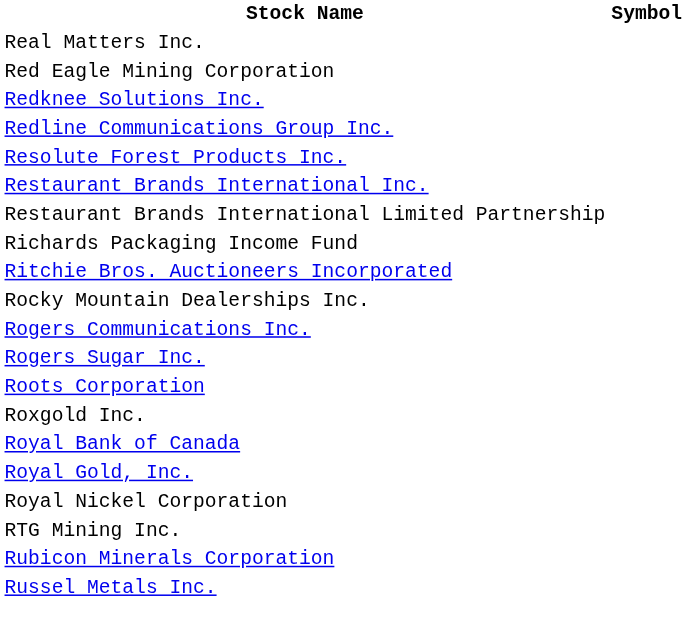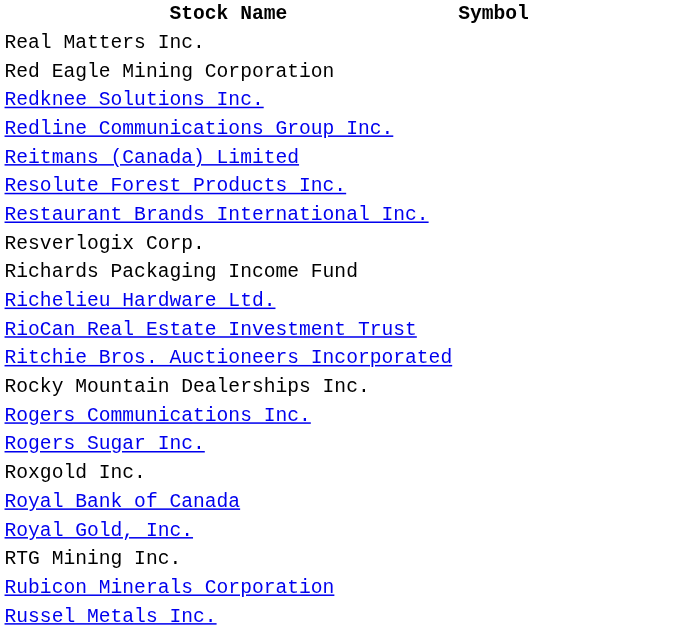 <table style="background:transparent;">
 <tr>
 <th>Stock Name</th>
 <th>Symbol</th>
 </tr>
 <tr>
 <td>Real Matters Inc.</td>
 <td></td>
 </tr>
 <tr>
 <td>Red Eagle Mining Corporation</td>
 <td></td>
 </tr>
 <tr --->
 <td><a href='#'>Redknee Solutions Inc.</a></td>
 <td></td>
 </tr>
 <tr --->
 <td><a href='#'>Redline Communications Group Inc.</a></td>
 <td></td>
 </tr>
 <tr --->
+<td><a href='#'>Reitmans (Canada) Limited</a></td>
+<td></td>
+</tr>
+<tr --->
 <td><a href='#'>Resolute Forest Products Inc.</a></td>
 <td></td>
 </tr>
 <tr --->
 <td><a href='#'>Restaurant Brands International Inc.</a></td>
 <td></td>
 </tr>
 <tr --->
-<td>Restaurant Brands International Limited Partnership</td>
+<td>Resverlogix Corp.</td>
 <td></td>
 </tr>
 <tr --->
 <td>Richards Packaging Income Fund</td>
+<td></td>
+</tr>
+<tr --->
+<td><a href='#'>Richelieu Hardware Ltd.</a></td>
+<td></td>
+</tr>
+<tr --->
+<td><a href='#'>RioCan Real Estate Investment Trust</a></td>
 <td></td>
 </tr>
 <tr --->
 <td><a href='#'>Ritchie Bros. Auctioneers Incorporated</a></td>
 <td></td>
 </tr>
 <tr --->
 <td>Rocky Mountain Dealerships Inc.</td>
 <td></td>
 </tr>
 <tr --->
 <td><a href='#'>Rogers Communications Inc.</a></td>
 <td></td>
 </tr>
 <tr --->
 <td><a href='#'>Rogers Sugar Inc.</a></td>
 <td></td>
 </tr>
 <tr>
-<td><a href='#'>Roots Corporation</a></td>
-<td></td>
-</tr>
-<tr>
 <td>Roxgold Inc.</td>
 <td></td>
 </tr>
 <tr --->
 <td><a href='#'>Royal Bank of Canada</a></td>
 <td></td>
 </tr>
 <tr --->
 <td><a href='#'>Royal Gold, Inc.</a></td>
-<td></td>
-</tr>
-<tr --->
-<td>Royal Nickel Corporation</td>
 <td></td>
 </tr>
 <tr --->
 <td>RTG Mining Inc.</td>
 <td></td>
 </tr>
 <tr --->
 <td><a href='#'>Rubicon Minerals Corporation</a></td>
 <td></td>
 </tr>
 <tr --->
 <td><a href='#'>Russel Metals Inc.</a></td>
 <td></td>
 </tr>
 <tr --->
 </tr>
 </table>
